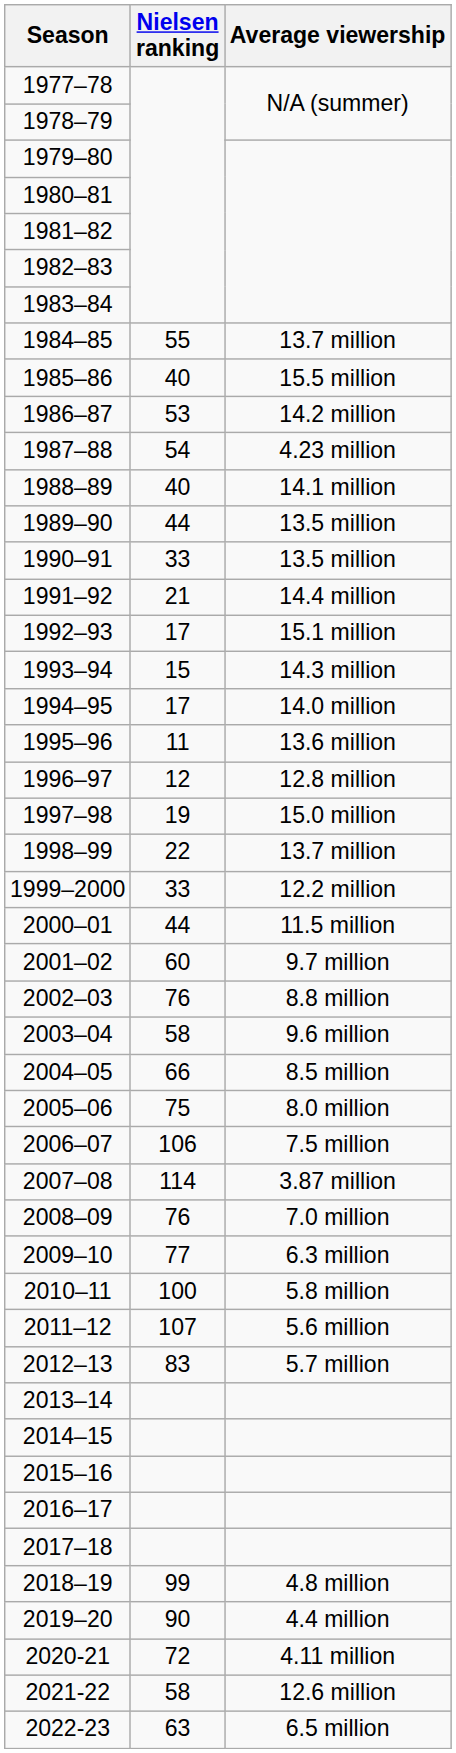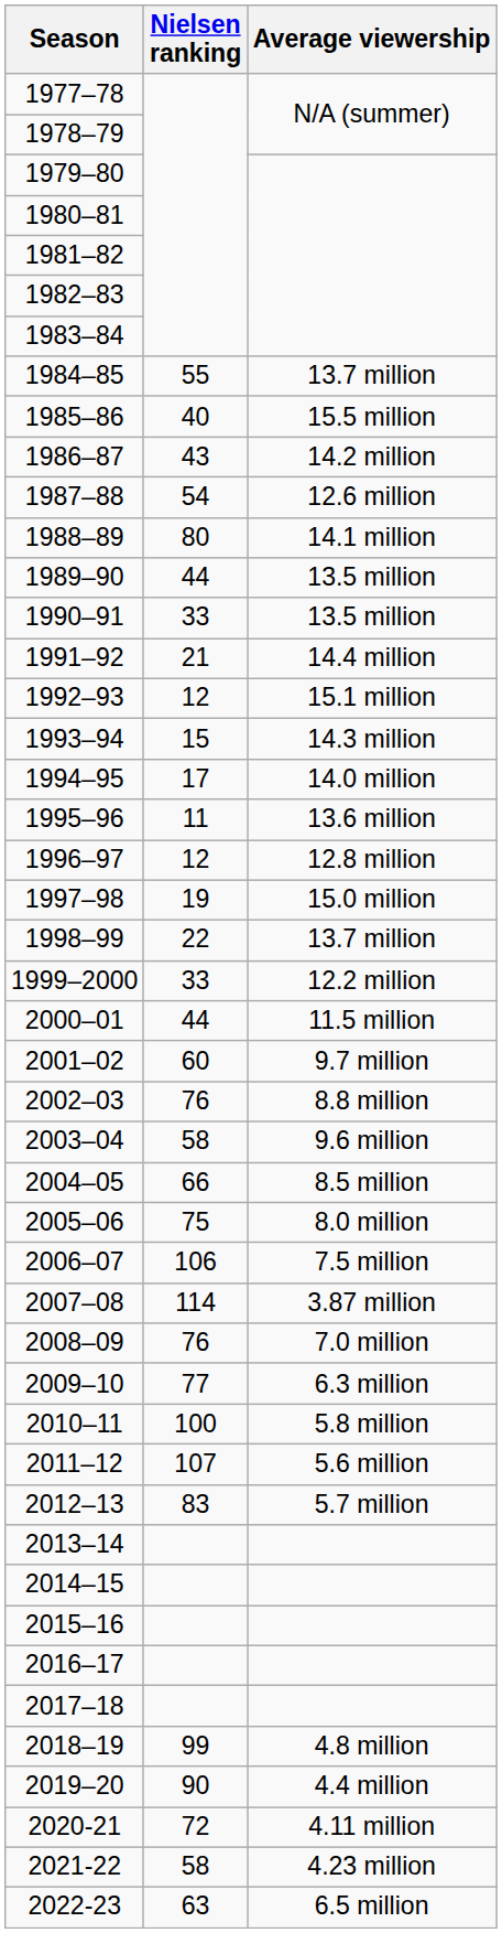 <table class="wikitable">
 <tr>
 <th style="text-align:center;"><strong>Season</strong></th>
 <th style="text-align:center;"><strong><a href='#'>Nielsen</a><br>ranking</strong></th>
 <th style="text-align:center;"><strong>Average viewership</strong></th>
 </tr>
 <tr style="text-align:center;">
 <td>1977–78</td>
 <td rowspan=7></td>
 <td rowspan=2>N/A (summer)</td>
 </tr>
 <tr style="text-align:center;">
 <td>1978–79</td>
 </tr>
 <tr style="text-align:center;">
 <td>1979–80</td>
 <td rowspan=5></td>
 </tr>
 <tr style="text-align:center;">
 <td>1980–81</td>
 </tr>
 <tr style="text-align:center;">
 <td>1981–82</td>
 </tr>
 <tr style="text-align:center;">
 <td>1982–83</td>
 </tr>
 <tr style="text-align:center;">
 <td>1983–84</td>
 </tr>
 <tr style="text-align:center;">
 <td>1984–85</td>
 <td>55</td>
 <td>13.7 million</td>
 </tr>
 <tr style="text-align:center;">
 <td>1985–86</td>
 <td>40</td>
 <td>15.5 million</td>
 </tr>
 <tr style="text-align:center;">
 <td>1986–87</td>
-<td>53</td>
+<td>43</td>
 <td>14.2 million</td>
 </tr>
 <tr style="text-align:center;">
 <td>1987–88</td>
 <td>54</td>
-<td>4.23 million</td>
+<td>12.6 million</td>
 </tr>
 <tr style="text-align:center;">
 <td>1988–89</td>
-<td>40</td>
+<td>80</td>
 <td>14.1 million</td>
 </tr>
 <tr style="text-align:center;">
 <td>1989–90</td>
 <td>44</td>
 <td>13.5 million</td>
 </tr>
 <tr style="text-align:center;">
 <td>1990–91</td>
 <td>33</td>
 <td>13.5 million</td>
 </tr>
 <tr style="text-align:center;">
 <td>1991–92</td>
 <td>21</td>
 <td>14.4 million</td>
 </tr>
 <tr style="text-align:center;">
 <td>1992–93</td>
-<td>17</td>
+<td>12</td>
 <td>15.1 million</td>
 </tr>
 <tr style="text-align:center;">
 <td>1993–94</td>
 <td>15</td>
 <td>14.3 million</td>
 </tr>
 <tr style="text-align:center;">
 <td>1994–95</td>
 <td>17</td>
 <td>14.0 million</td>
 </tr>
 <tr style="text-align:center;">
 <td>1995–96</td>
 <td>11</td>
 <td>13.6 million</td>
 </tr>
 <tr style="text-align:center;">
 <td>1996–97</td>
 <td>12</td>
 <td>12.8 million</td>
 </tr>
 <tr style="text-align:center;">
 <td>1997–98</td>
 <td>19</td>
 <td>15.0 million</td>
 </tr>
 <tr style="text-align:center;">
 <td>1998–99</td>
 <td>22</td>
 <td>13.7 million</td>
 </tr>
 <tr style="text-align:center;">
 <td>1999–2000</td>
 <td>33</td>
 <td>12.2 million</td>
 </tr>
 <tr style="text-align:center;">
 <td>2000–01</td>
 <td>44</td>
 <td>11.5 million</td>
 </tr>
 <tr style="text-align:center;">
 <td>2001–02</td>
 <td>60</td>
 <td>9.7 million</td>
 </tr>
 <tr style="text-align:center;">
 <td>2002–03</td>
 <td>76</td>
 <td>8.8 million</td>
 </tr>
 <tr style="text-align:center;">
 <td>2003–04</td>
 <td>58</td>
 <td>9.6 million</td>
 </tr>
 <tr style="text-align:center;">
 <td>2004–05</td>
 <td>66</td>
 <td>8.5 million</td>
 </tr>
 <tr style="text-align:center; text-align:center;">
 <td>2005–06</td>
 <td>75</td>
 <td>8.0 million</td>
 </tr>
 <tr style="text-align:center;">
 <td>2006–07</td>
 <td>106</td>
 <td>7.5 million</td>
 </tr>
 <tr style="text-align:center;">
 <td>2007–08</td>
 <td>114</td>
 <td>3.87 million</td>
 </tr>
 <tr style="text-align:center;">
 <td>2008–09</td>
 <td>76</td>
 <td>7.0 million</td>
 </tr>
 <tr style="text-align:center;">
 <td>2009–10</td>
 <td>77</td>
 <td>6.3 million</td>
 </tr>
 <tr style="text-align:center;">
 <td>2010–11</td>
 <td>100</td>
 <td>5.8 million</td>
 </tr>
 <tr style="text-align:center;">
 <td>2011–12</td>
 <td>107</td>
 <td>5.6 million</td>
 </tr>
 <tr style="text-align:center;">
 <td>2012–13</td>
 <td>83</td>
 <td>5.7 million</td>
 </tr>
 <tr style="text-align:center;">
 <td>2013–14</td>
 <td></td>
 <td></td>
 </tr>
 <tr style="text-align:center;">
 <td>2014–15</td>
 <td></td>
 <td></td>
 </tr>
 <tr style="text-align:center;">
 <td>2015–16</td>
 <td></td>
 <td></td>
 </tr>
 <tr style="text-align:center;">
 <td>2016–17</td>
 <td></td>
 <td></td>
 </tr>
 <tr style="text-align:center;">
 <td>2017–18</td>
 <td></td>
 <td></td>
 </tr>
 <tr style="text-align:center;">
 <td>2018–19</td>
 <td>99</td>
 <td>4.8 million</td>
 </tr>
 <tr style="text-align:center;">
 <td>2019–20</td>
 <td>90</td>
 <td>4.4 million</td>
 </tr>
 <tr style="text-align:center;">
 <td>2020-21</td>
 <td>72</td>
 <td>4.11 million</td>
 </tr>
 <tr style="text-align:center;">
 <td>2021-22</td>
 <td>58</td>
-<td>12.6 million</td>
+<td>4.23 million</td>
 </tr>
 <tr style="text-align:center;">
 <td>2022-23</td>
 <td>63</td>
 <td>6.5 million</td>
 </tr>
 </table>
